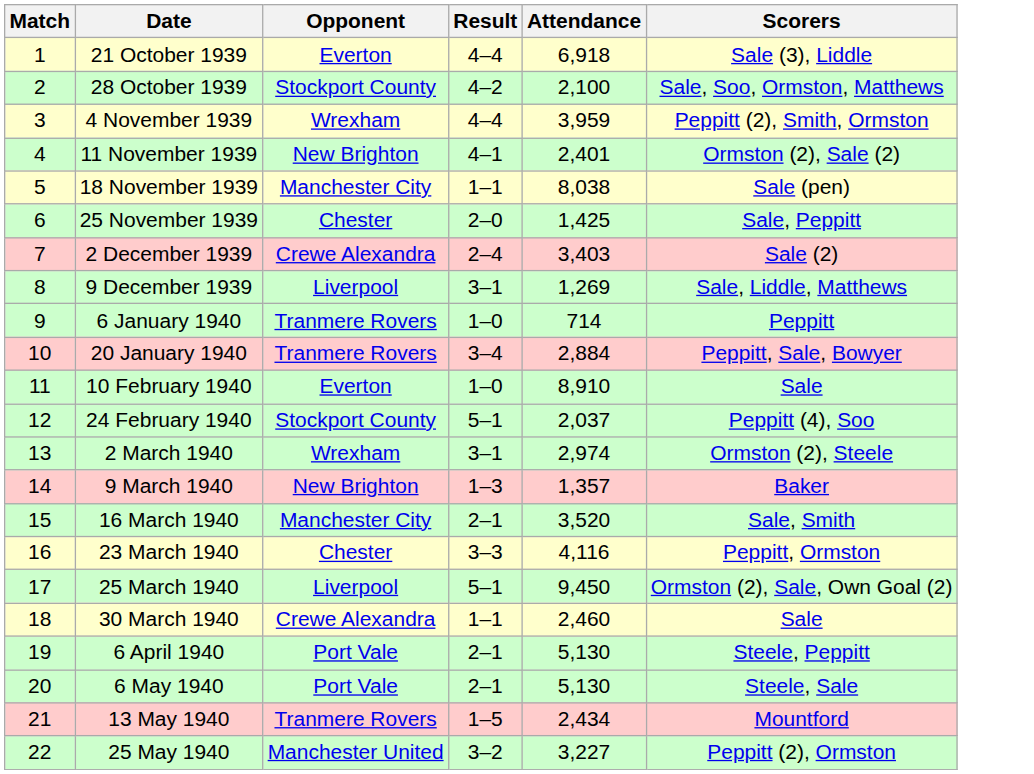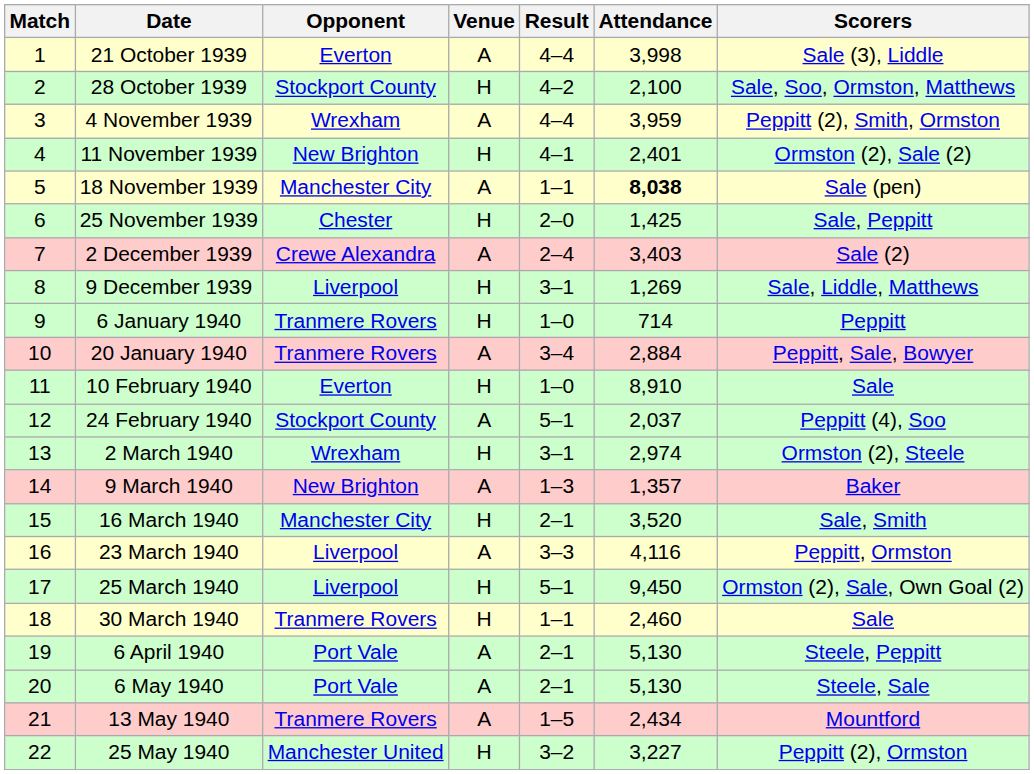 <table class="wikitable" style="font-size:100%; text-align:center">
 <tr>
 <th>Match</th>
 <th>Date</th>
 <th>Opponent</th>
+<th>Venue</th>
 <th>Result</th>
 <th>Attendance</th>
 <th>Scorers</th>
 </tr>
 <tr style="background-color: #FFFFCC;">
 <td>1</td>
 <td>21 October 1939</td>
 <td><a href='#'>Everton</a></td>
+<td>A</td>
 <td>4–4</td>
-<td>6,918</td>
+<td>3,998</td>
 <td><a href='#'>Sale</a> (3), <a href='#'>Liddle</a></td>
 </tr>
 <tr style="background-color: #CCFFCC;">
 <td>2</td>
 <td>28 October 1939</td>
 <td><a href='#'>Stockport County</a></td>
+<td>H</td>
 <td>4–2</td>
 <td>2,100</td>
 <td><a href='#'>Sale</a>, <a href='#'>Soo</a>, <a href='#'>Ormston</a>, <a href='#'>Matthews</a></td>
 </tr>
 <tr style="background-color: #FFFFCC;">
 <td>3</td>
 <td>4 November 1939</td>
 <td><a href='#'>Wrexham</a></td>
+<td>A</td>
 <td>4–4</td>
 <td>3,959</td>
 <td><a href='#'>Peppitt</a> (2), <a href='#'>Smith</a>, <a href='#'>Ormston</a></td>
 </tr>
 <tr style="background-color: #CCFFCC;">
 <td>4</td>
 <td>11 November 1939</td>
 <td><a href='#'>New Brighton</a></td>
+<td>H</td>
 <td>4–1</td>
 <td>2,401</td>
 <td><a href='#'>Ormston</a> (2), <a href='#'>Sale</a> (2)</td>
 </tr>
 <tr style="background-color: #FFFFCC;">
 <td>5</td>
 <td>18 November 1939</td>
 <td><a href='#'>Manchester City</a></td>
+<td>A</td>
 <td>1–1</td>
-<td>8,038</td>
+<td><strong>8,038</strong></td>
 <td><a href='#'>Sale</a> (pen)</td>
 </tr>
 <tr style="background-color: #CCFFCC;">
 <td>6</td>
 <td>25 November 1939</td>
 <td><a href='#'>Chester</a></td>
+<td>H</td>
 <td>2–0</td>
 <td>1,425</td>
 <td><a href='#'>Sale</a>, <a href='#'>Peppitt</a></td>
 </tr>
 <tr style="background-color: #FFCCCC;">
 <td>7</td>
 <td>2 December 1939</td>
 <td><a href='#'>Crewe Alexandra</a></td>
+<td>A</td>
 <td>2–4</td>
 <td>3,403</td>
 <td><a href='#'>Sale</a> (2)</td>
 </tr>
 <tr style="background-color: #CCFFCC;">
 <td>8</td>
 <td>9 December 1939</td>
 <td><a href='#'>Liverpool</a></td>
+<td>H</td>
 <td>3–1</td>
 <td>1,269</td>
 <td><a href='#'>Sale</a>, <a href='#'>Liddle</a>, <a href='#'>Matthews</a></td>
 </tr>
 <tr style="background-color: #CCFFCC;">
 <td>9</td>
 <td>6 January 1940</td>
 <td><a href='#'>Tranmere Rovers</a></td>
+<td>H</td>
 <td>1–0</td>
 <td>714</td>
 <td><a href='#'>Peppitt</a></td>
 </tr>
 <tr style="background-color: #FFCCCC;">
 <td>10</td>
 <td>20 January 1940</td>
 <td><a href='#'>Tranmere Rovers</a></td>
+<td>A</td>
 <td>3–4</td>
 <td>2,884</td>
 <td><a href='#'>Peppitt</a>, <a href='#'>Sale</a>, <a href='#'>Bowyer</a></td>
 </tr>
 <tr style="background-color: #CCFFCC;">
 <td>11</td>
 <td>10 February 1940</td>
 <td><a href='#'>Everton</a></td>
+<td>H</td>
 <td>1–0</td>
 <td>8,910</td>
 <td><a href='#'>Sale</a></td>
 </tr>
 <tr style="background-color: #CCFFCC;">
 <td>12</td>
 <td>24 February 1940</td>
 <td><a href='#'>Stockport County</a></td>
+<td>A</td>
 <td>5–1</td>
 <td>2,037</td>
 <td><a href='#'>Peppitt</a> (4), <a href='#'>Soo</a></td>
 </tr>
 <tr style="background-color: #CCFFCC;">
 <td>13</td>
 <td>2 March 1940</td>
 <td><a href='#'>Wrexham</a></td>
+<td>H</td>
 <td>3–1</td>
 <td>2,974</td>
 <td><a href='#'>Ormston</a> (2), <a href='#'>Steele</a></td>
 </tr>
 <tr style="background-color: #FFCCCC;">
 <td>14</td>
 <td>9 March 1940</td>
 <td><a href='#'>New Brighton</a></td>
+<td>A</td>
 <td>1–3</td>
 <td>1,357</td>
 <td><a href='#'>Baker</a></td>
 </tr>
 <tr style="background-color: #CCFFCC;">
 <td>15</td>
 <td>16 March 1940</td>
 <td><a href='#'>Manchester City</a></td>
+<td>H</td>
 <td>2–1</td>
 <td>3,520</td>
 <td><a href='#'>Sale</a>, <a href='#'>Smith</a></td>
 </tr>
 <tr style="background-color: #FFFFCC;">
 <td>16</td>
 <td>23 March 1940</td>
-<td><a href='#'>Chester</a></td>
+<td><a href='#'>Liverpool</a></td>
+<td>A</td>
 <td>3–3</td>
 <td>4,116</td>
 <td><a href='#'>Peppitt</a>, <a href='#'>Ormston</a></td>
 </tr>
 <tr style="background-color: #CCFFCC;">
 <td>17</td>
 <td>25 March 1940</td>
 <td><a href='#'>Liverpool</a></td>
+<td>H</td>
 <td>5–1</td>
 <td>9,450</td>
 <td><a href='#'>Ormston</a> (2), <a href='#'>Sale</a>, Own Goal (2)</td>
 </tr>
 <tr style="background-color: #FFFFCC;">
 <td>18</td>
 <td>30 March 1940</td>
-<td><a href='#'>Crewe Alexandra</a></td>
+<td><a href='#'>Tranmere Rovers</a></td>
+<td>H</td>
 <td>1–1</td>
 <td>2,460</td>
 <td><a href='#'>Sale</a></td>
 </tr>
 <tr style="background-color: #CCFFCC;">
 <td>19</td>
 <td>6 April 1940</td>
 <td><a href='#'>Port Vale</a></td>
+<td>A</td>
 <td>2–1</td>
 <td>5,130</td>
 <td><a href='#'>Steele</a>, <a href='#'>Peppitt</a></td>
 </tr>
 <tr style="background-color: #CCFFCC;">
 <td>20</td>
 <td>6 May 1940</td>
 <td><a href='#'>Port Vale</a></td>
+<td>A</td>
 <td>2–1</td>
 <td>5,130</td>
 <td><a href='#'>Steele</a>, <a href='#'>Sale</a></td>
 </tr>
 <tr style="background-color: #FFCCCC;">
 <td>21</td>
 <td>13 May 1940</td>
 <td><a href='#'>Tranmere Rovers</a></td>
+<td>A</td>
 <td>1–5</td>
 <td>2,434</td>
 <td><a href='#'>Mountford</a></td>
 </tr>
 <tr style="background-color: #CCFFCC;">
 <td>22</td>
 <td>25 May 1940</td>
 <td><a href='#'>Manchester United</a></td>
+<td>H</td>
 <td>3–2</td>
 <td>3,227</td>
 <td><a href='#'>Peppitt</a> (2), <a href='#'>Ormston</a></td>
 </tr>
 </table>
